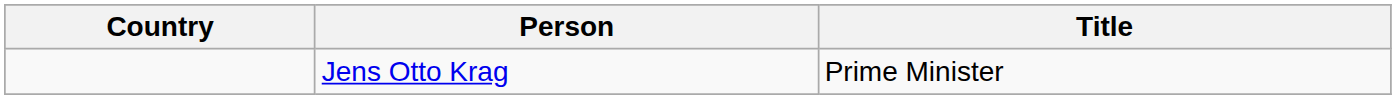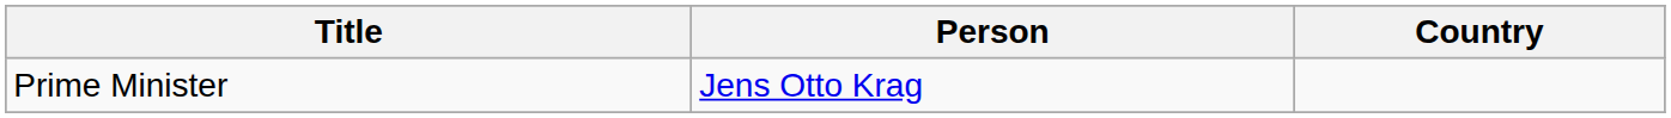 <table class="wikitable">
 <tr style="vertical-align: top;">
+<th width="320">Title</th>
+<th width="280">Person</th>
 <th width="170">Country</th>
-<th width="280">Person</th>
-<th width="320">Title</th>
 </tr>
 <tr style="vertical-align: top;">
+<td>Prime Minister</td>
+<td><a href='#'>Jens Otto Krag</a></td>
 <td></td>
-<td><a href='#'>Jens Otto Krag</a></td>
-<td>Prime Minister</td>
 </tr>
 </table>
